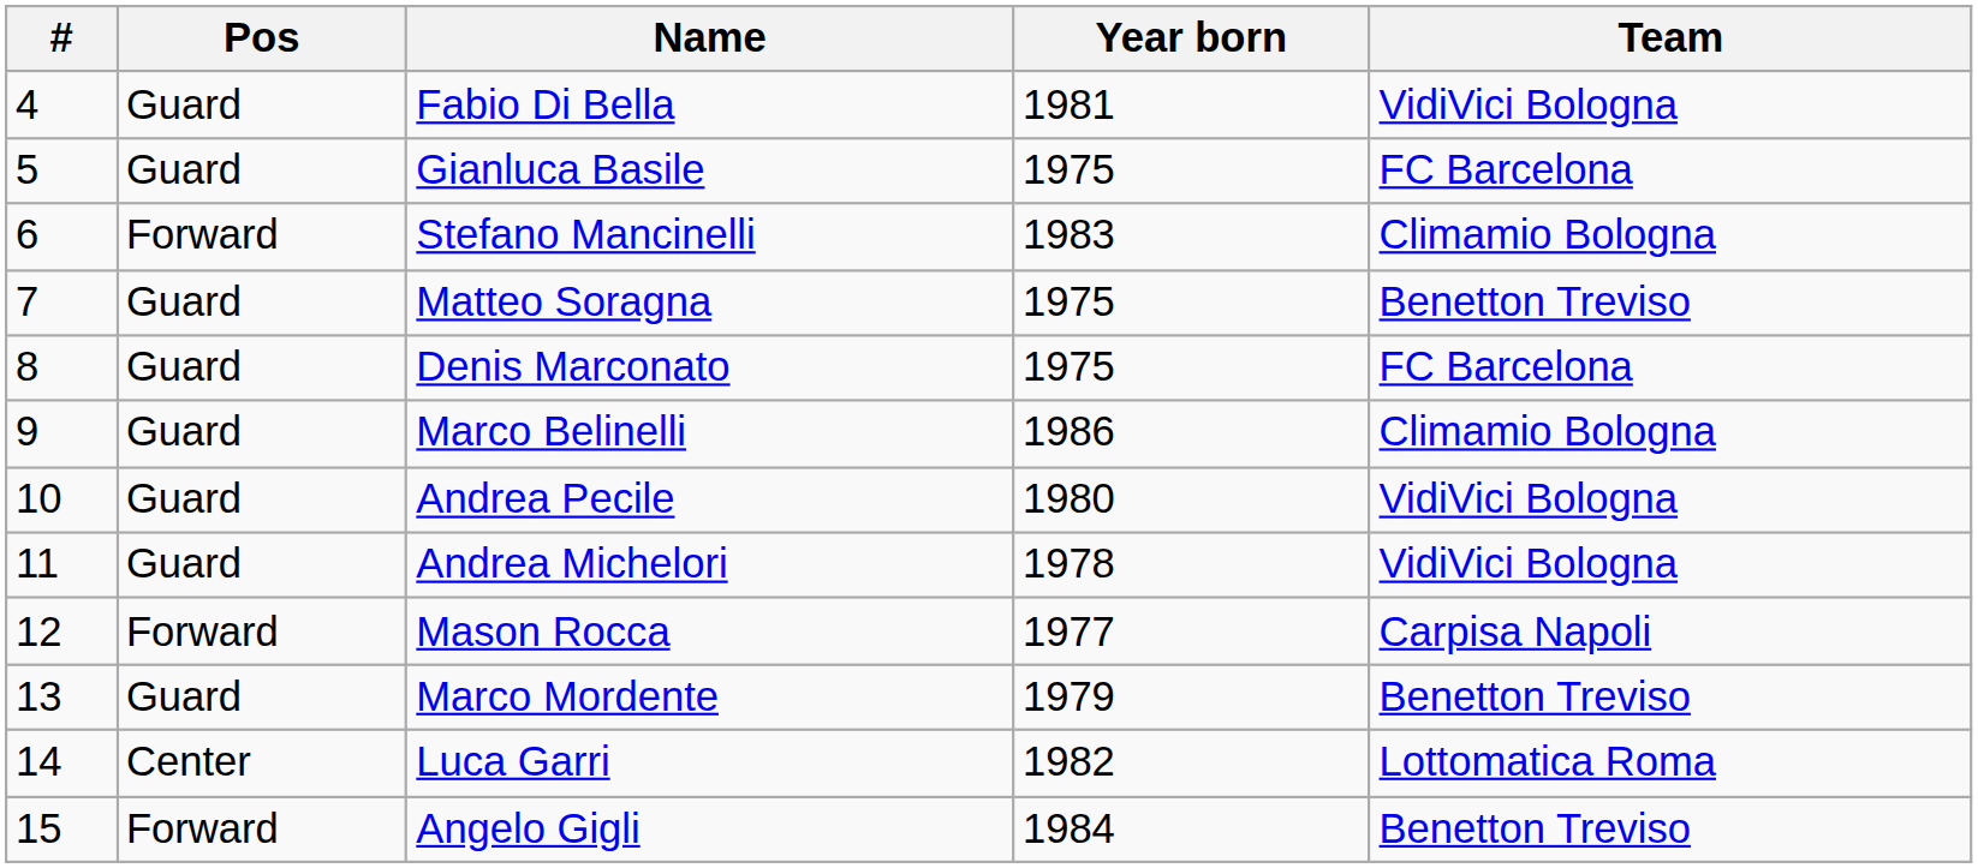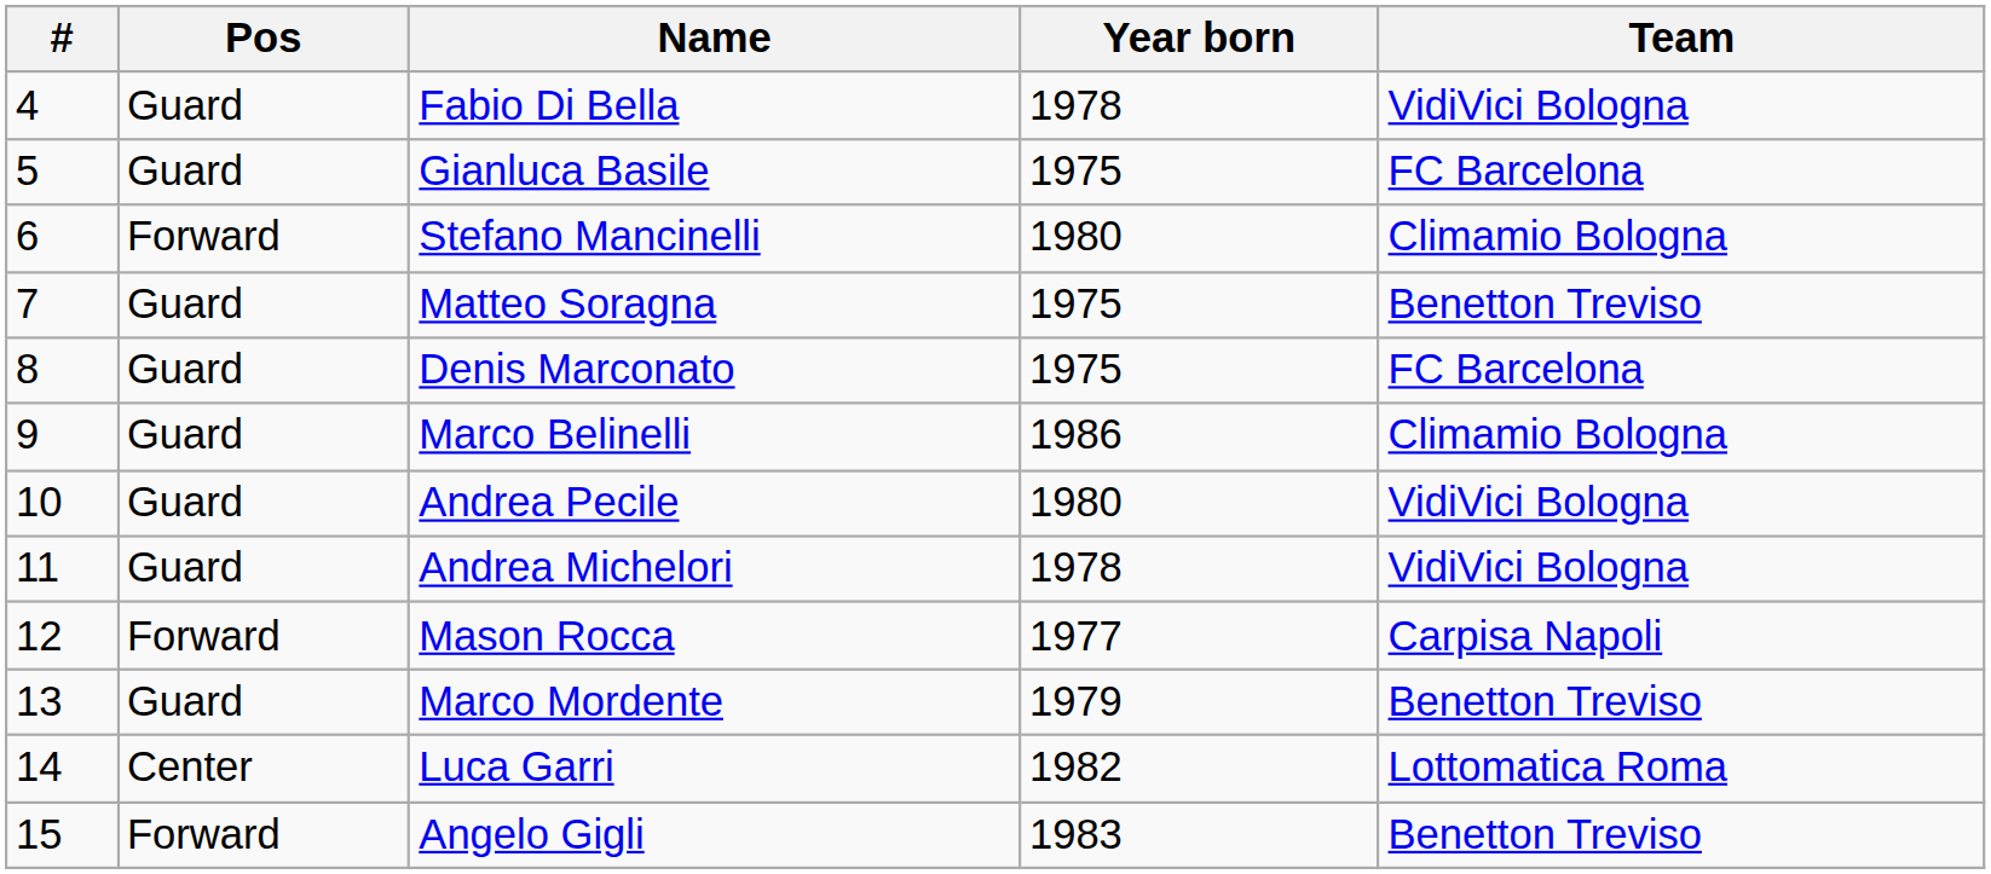 <table class="wikitable" width=60%>
 <tr>
 <th>#</th>
 <th>Pos</th>
 <th>Name</th>
 <th>Year born</th>
 <th>Team</th>
 </tr>
 <tr>
 <td>4</td>
 <td>Guard</td>
 <td><a href='#'>Fabio Di Bella</a></td>
-<td>1981</td>
+<td>1978</td>
 <td> <a href='#'>VidiVici Bologna</a></td>
 </tr>
 <tr>
 <td>5</td>
 <td>Guard</td>
 <td><a href='#'>Gianluca Basile</a></td>
 <td>1975</td>
 <td> <a href='#'>FC Barcelona</a></td>
 </tr>
 <tr>
 <td>6</td>
 <td>Forward</td>
 <td><a href='#'>Stefano Mancinelli</a></td>
-<td>1983</td>
+<td>1980</td>
 <td> <a href='#'>Climamio Bologna</a></td>
 </tr>
 <tr>
 <td>7</td>
 <td>Guard</td>
 <td><a href='#'>Matteo Soragna</a></td>
 <td>1975</td>
 <td> <a href='#'>Benetton Treviso</a></td>
 </tr>
 <tr>
 <td>8</td>
 <td>Guard</td>
 <td><a href='#'>Denis Marconato</a></td>
 <td>1975</td>
 <td> <a href='#'>FC Barcelona</a></td>
 </tr>
 <tr>
 <td>9</td>
 <td>Guard</td>
 <td><a href='#'>Marco Belinelli</a></td>
 <td>1986</td>
 <td> <a href='#'>Climamio Bologna</a></td>
 </tr>
 <tr>
 <td>10</td>
 <td>Guard</td>
 <td><a href='#'>Andrea Pecile</a></td>
 <td>1980</td>
 <td> <a href='#'>VidiVici Bologna</a></td>
 </tr>
 <tr>
 <td>11</td>
 <td>Guard</td>
 <td><a href='#'>Andrea Michelori</a></td>
 <td>1978</td>
 <td> <a href='#'>VidiVici Bologna</a></td>
 </tr>
 <tr>
 <td>12</td>
 <td>Forward</td>
 <td><a href='#'>Mason Rocca</a></td>
 <td>1977</td>
 <td> <a href='#'>Carpisa Napoli</a></td>
 </tr>
 <tr>
 <td>13</td>
 <td>Guard</td>
 <td><a href='#'>Marco Mordente</a></td>
 <td>1979</td>
 <td> <a href='#'>Benetton Treviso</a></td>
 </tr>
 <tr>
 <td>14</td>
 <td>Center</td>
 <td><a href='#'>Luca Garri</a></td>
 <td>1982</td>
 <td> <a href='#'>Lottomatica Roma</a></td>
 </tr>
 <tr>
 <td>15</td>
 <td>Forward</td>
 <td><a href='#'>Angelo Gigli</a></td>
-<td>1984</td>
+<td>1983</td>
 <td> <a href='#'>Benetton Treviso</a></td>
 </tr>
 </table>
